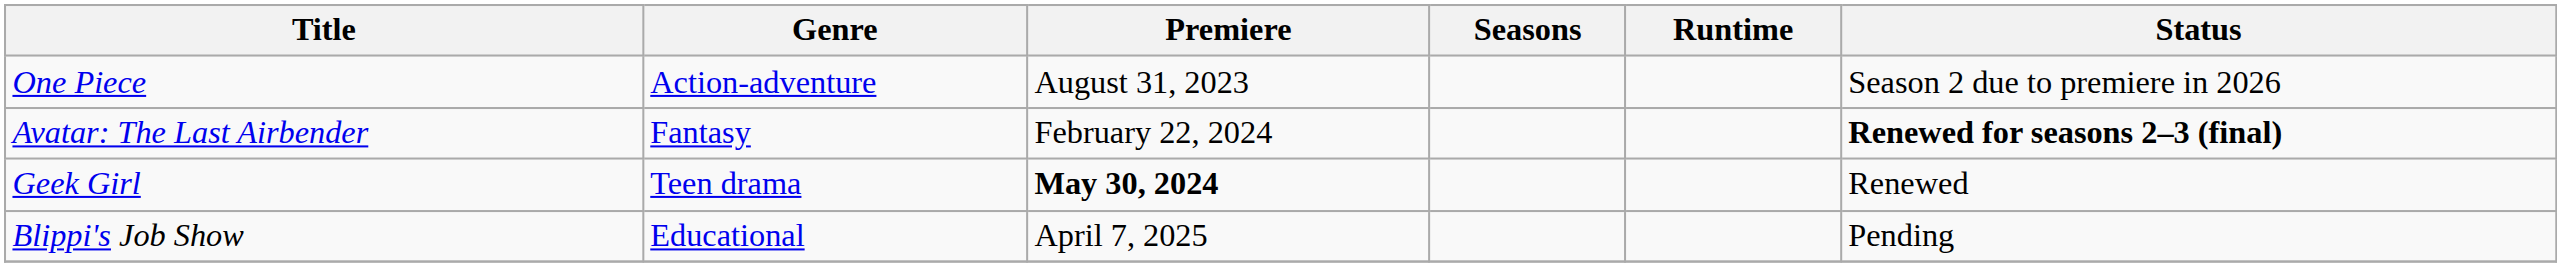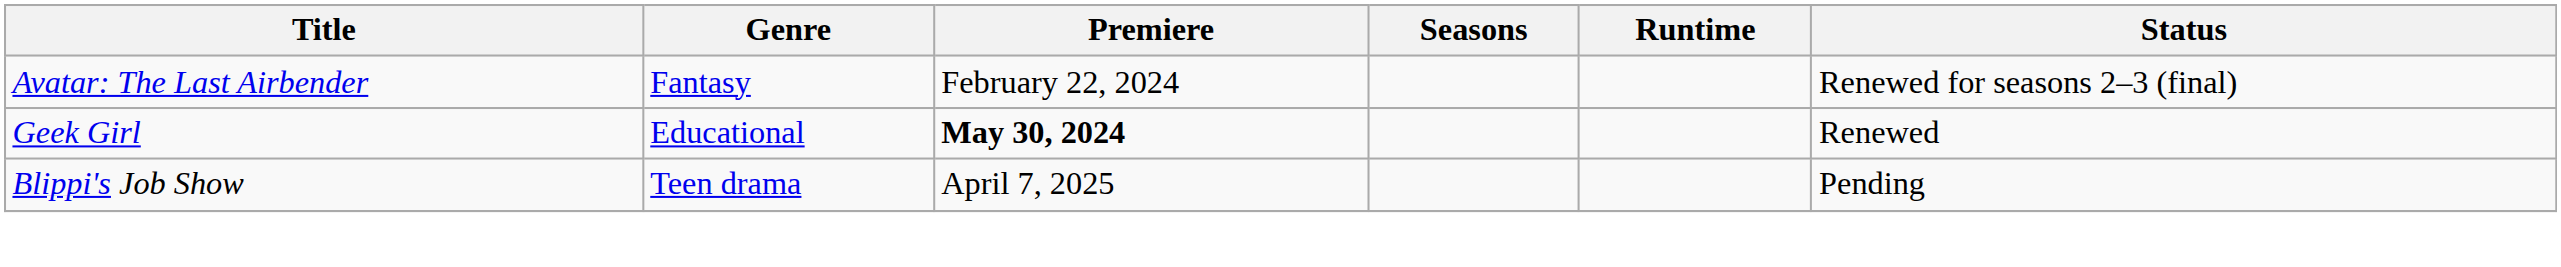 <table class="wikitable sortable" style="width:100%">
 <tr>
 <th scope="col" style="width:25%;">Title</th>
 <th>Genre</th>
 <th>Premiere</th>
 <th>Seasons</th>
 <th>Runtime</th>
 <th>Status</th>
 </tr>
 <tr>
-<td><em><a href='#'>One Piece</a></em></td>
-<td><a href='#'>Action-adventure</a></td>
-<td>August 31, 2023</td>
-<td></td>
-<td></td>
-<td>Season 2 due to premiere in 2026</td>
-</tr>
-<tr>
 <td><em><a href='#'>Avatar: The Last Airbender</a></em></td>
 <td><a href='#'>Fantasy</a></td>
 <td>February 22, 2024</td>
 <td></td>
 <td></td>
-<td><strong>Renewed for seasons 2–3 (final)</strong></td>
+<td>Renewed for seasons 2–3 (final)</td>
 </tr>
 <tr>
 <td><em><a href='#'>Geek Girl</a></em></td>
-<td><a href='#'>Teen drama</a></td>
+<td><a href='#'>Educational</a></td>
 <td><strong>May 30, 2024</strong></td>
 <td></td>
 <td></td>
 <td>Renewed</td>
 </tr>
 <tr>
 <td><em><a href='#'>Blippi's</a> Job Show</em></td>
-<td><a href='#'>Educational</a></td>
+<td><a href='#'>Teen drama</a></td>
 <td>April 7, 2025</td>
 <td></td>
 <td></td>
 <td>Pending</td>
 </tr>
 <tr>
 </tr>
 </table>
